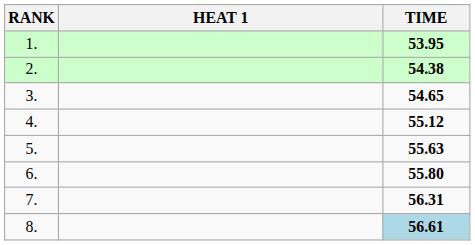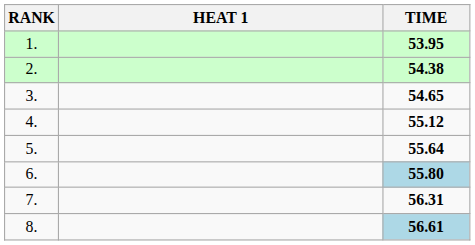 <table class="wikitable" style="border-collapse: collapse; font-size: 90%;">
 <tr>
 <th>RANK</th>
 <th style="width: 20em">HEAT 1</th>
 <th style="width: 5em">TIME</th>
 </tr>
 <tr style="background:#ccffcc;">
 <td align="center">1.</td>
 <td></td>
 <td align="center"><strong>53.95</strong></td>
 </tr>
 <tr style="background:#ccffcc;">
 <td align="center">2.</td>
 <td></td>
 <td align="center"><strong>54.38</strong></td>
 </tr>
 <tr>
 <td align="center">3.</td>
 <td></td>
 <td align="center"><strong>54.65</strong></td>
 </tr>
 <tr>
 <td align="center">4.</td>
 <td></td>
 <td align="center"><strong>55.12</strong></td>
 </tr>
 <tr>
 <td align="center">5.</td>
 <td></td>
-<td align="center"><strong>55.63</strong></td>
+<td align="center"><strong>55.64</strong></td>
 </tr>
 <tr>
 <td align="center">6.</td>
 <td></td>
-<td align="center"><strong>55.80</strong></td>
+<td align="center" style="background: lightblue;"><strong>55.80</strong></td>
 </tr>
 <tr>
 <td align="center">7.</td>
 <td></td>
 <td align="center"><strong>56.31</strong></td>
 </tr>
 <tr>
 <td align="center">8.</td>
 <td></td>
 <td align="center" style="background: lightblue;"><strong>56.61</strong></td>
 </tr>
 </table>
